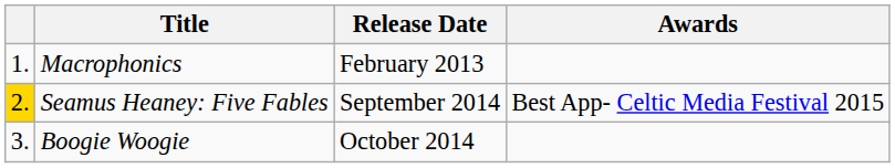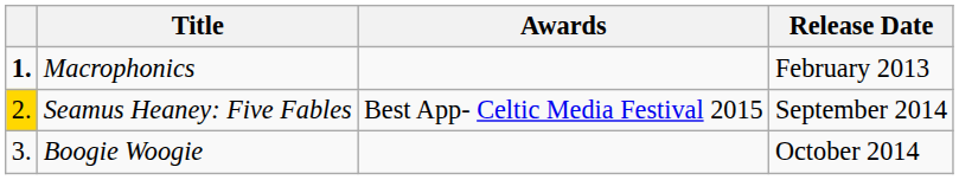 <table class="wikitable">
 <tr>
 <th></th>
 <th>Title</th>
+<th>Awards</th>
 <th>Release Date</th>
-<th>Awards</th>
 </tr>
 <tr>
-<td>1.</td>
+<td><strong>1.</strong></td>
 <td><em>Macrophonics</em></td>
+<td></td>
 <td>February 2013</td>
-<td></td>
 </tr>
 <tr>
 <td style="background: gold;">2.</td>
 <td><em>Seamus Heaney: Five Fables</em></td>
+<td>Best App- <a href='#'>Celtic Media Festival</a> 2015</td>
 <td>September 2014</td>
-<td>Best App- <a href='#'>Celtic Media Festival</a> 2015</td>
 </tr>
 <tr>
 <td>3.</td>
 <td><em>Boogie Woogie</em></td>
+<td></td>
 <td>October 2014</td>
-<td></td>
 </tr>
 </table>
